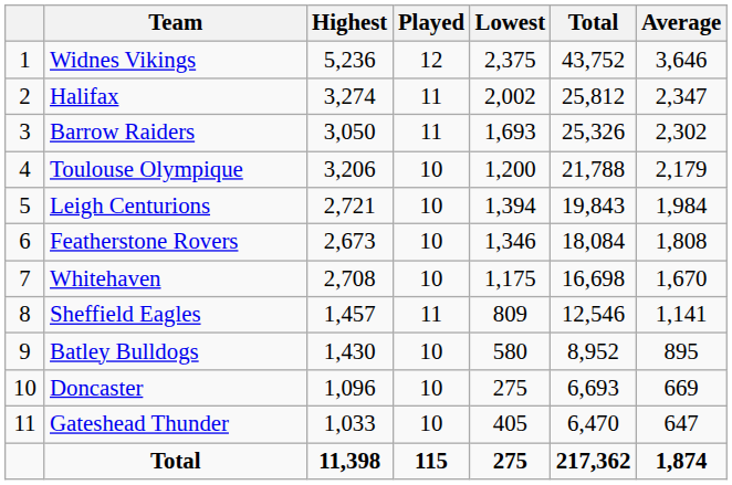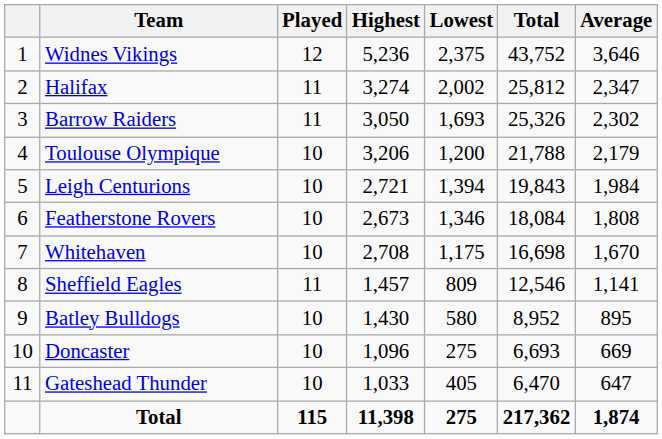 <table class="wikitable" style="text-align:center;">
 <tr>
 <th style="width:20px;" abbr="Position"></th>
 <th width=175>Team</th>
+<th width=20>Played</th>
 <th width=20>Highest</th>
-<th width=20>Played</th>
 <th width=20>Lowest</th>
 <th width=20>Total</th>
 <th width=20>Average</th>
 </tr>
 <tr>
 <td>1</td>
 <td style="text-align:left;"> <a href='#'>Widnes Vikings</a></td>
+<td>12</td>
 <td>5,236</td>
-<td>12</td>
 <td>2,375</td>
 <td>43,752</td>
 <td>3,646</td>
 </tr>
 <tr>
 <td>2</td>
 <td style="text-align:left;"> <a href='#'>Halifax</a></td>
+<td>11</td>
 <td>3,274</td>
-<td>11</td>
 <td>2,002</td>
 <td>25,812</td>
 <td>2,347</td>
 </tr>
 <tr>
 <td>3</td>
 <td style="text-align:left;"> <a href='#'>Barrow Raiders</a></td>
+<td>11</td>
 <td>3,050</td>
-<td>11</td>
 <td>1,693</td>
 <td>25,326</td>
 <td>2,302</td>
 </tr>
 <tr>
 <td>4</td>
 <td style="text-align:left;"> <a href='#'>Toulouse Olympique</a></td>
+<td>10</td>
 <td>3,206</td>
-<td>10</td>
 <td>1,200</td>
 <td>21,788</td>
 <td>2,179</td>
 </tr>
 <tr>
 <td>5</td>
 <td style="text-align:left;"> <a href='#'>Leigh Centurions</a></td>
+<td>10</td>
 <td>2,721</td>
-<td>10</td>
 <td>1,394</td>
 <td>19,843</td>
 <td>1,984</td>
 </tr>
 <tr>
 <td>6</td>
 <td style="text-align:left;"> <a href='#'>Featherstone Rovers</a></td>
+<td>10</td>
 <td>2,673</td>
-<td>10</td>
 <td>1,346</td>
 <td>18,084</td>
 <td>1,808</td>
 </tr>
 <tr>
 <td>7</td>
 <td style="text-align:left;"> <a href='#'>Whitehaven</a></td>
+<td>10</td>
 <td>2,708</td>
-<td>10</td>
 <td>1,175</td>
 <td>16,698</td>
 <td>1,670</td>
 </tr>
 <tr>
 <td>8</td>
 <td style="text-align:left;"> <a href='#'>Sheffield Eagles</a></td>
+<td>11</td>
 <td>1,457</td>
-<td>11</td>
 <td>809</td>
 <td>12,546</td>
 <td>1,141</td>
 </tr>
 <tr>
 <td>9</td>
 <td style="text-align:left;"> <a href='#'>Batley Bulldogs</a></td>
+<td>10</td>
 <td>1,430</td>
-<td>10</td>
 <td>580</td>
 <td>8,952</td>
 <td>895</td>
 </tr>
 <tr>
 <td>10</td>
 <td style="text-align:left;"> <a href='#'>Doncaster</a></td>
+<td>10</td>
 <td>1,096</td>
-<td>10</td>
 <td>275</td>
 <td>6,693</td>
 <td>669</td>
 </tr>
 <tr>
 <td>11</td>
 <td style="text-align:left;"> <a href='#'>Gateshead Thunder</a></td>
+<td>10</td>
 <td>1,033</td>
-<td>10</td>
 <td>405</td>
 <td>6,470</td>
 <td>647</td>
 </tr>
 <tr>
 <td></td>
 <td><strong>Total</strong></td>
+<td><strong>115</strong></td>
 <td><strong>11,398</strong></td>
-<td><strong>115</strong></td>
 <td><strong>275</strong></td>
 <td><strong>217,362</strong></td>
 <td><strong>1,874</strong></td>
 </tr>
 </table>
